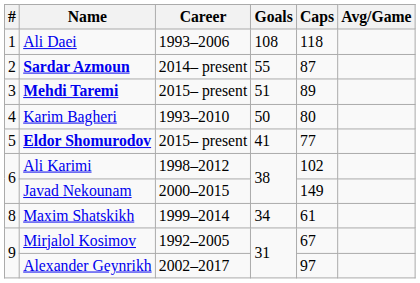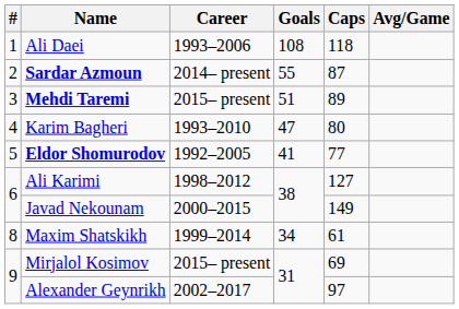 <table class="wikitable";>
 <tr>
 <th>#</th>
 <th>Name</th>
 <th>Career</th>
 <th>Goals</th>
 <th>Caps</th>
 <th>Avg/Game</th>
 </tr>
 <tr>
 <td>1</td>
 <td> <a href='#'>Ali Daei</a> </td>
 <td>1993–2006</td>
 <td>108</td>
 <td>118</td>
 <td></td>
 </tr>
 <tr>
 <td>2</td>
 <td> <strong><a href='#'>Sardar Azmoun</a></strong></td>
 <td>2014– present</td>
 <td>55</td>
 <td>87</td>
 <td></td>
 </tr>
 <tr>
 <td>3</td>
 <td>  <strong><a href='#'>Mehdi Taremi</a></strong></td>
 <td>2015– present</td>
 <td>51</td>
 <td>89</td>
 <td></td>
 </tr>
 <tr>
 <td>4</td>
 <td> <a href='#'>Karim Bagheri</a></td>
 <td>1993–2010</td>
-<td>50</td>
+<td>47</td>
 <td>80</td>
 <td></td>
 </tr>
 <tr>
 <td>5</td>
 <td> <strong><a href='#'>Eldor Shomurodov</a></strong></td>
-<td>2015– present</td>
+<td>1992–2005</td>
 <td>41</td>
 <td>77</td>
 <td></td>
 </tr>
 <tr>
 <td rowspan="2">6</td>
 <td> <a href='#'>Ali Karimi</a></td>
 <td>1998–2012</td>
 <td rowspan="2">38</td>
-<td>102</td>
+<td>127</td>
 <td></td>
 </tr>
 <tr>
 <td> <a href='#'>Javad Nekounam</a></td>
 <td>2000–2015</td>
 <td>149</td>
 <td></td>
 </tr>
 <tr>
 <td>8</td>
 <td> <a href='#'>Maxim Shatskikh</a></td>
 <td>1999–2014</td>
 <td>34</td>
 <td>61</td>
 <td></td>
 </tr>
 <tr>
 <td rowspan="2">9</td>
 <td> <a href='#'>Mirjalol Kosimov</a></td>
-<td>1992–2005</td>
+<td>2015– present</td>
 <td rowspan="2">31</td>
-<td>67</td>
+<td>69</td>
 <td></td>
 </tr>
 <tr>
 <td> <a href='#'>Alexander Geynrikh</a></td>
 <td>2002–2017</td>
 <td>97</td>
 <td></td>
 </tr>
 </table>
